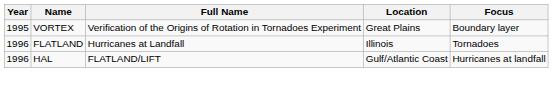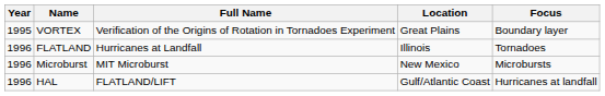 <table class="wikitable">
 <tr>
 <th>Year</th>
 <th>Name</th>
 <th>Full Name</th>
 <th>Location</th>
 <th>Focus</th>
 </tr>
 <tr>
 <td>1995</td>
 <td>VORTEX</td>
 <td>Verification of the Origins of Rotation in Tornadoes Experiment</td>
 <td>Great Plains</td>
 <td>Boundary layer</td>
 </tr>
 <tr>
 <td>1996</td>
 <td>FLATLAND</td>
 <td>Hurricanes at Landfall</td>
 <td>Illinois</td>
 <td>Tornadoes</td>
 </tr>
 <tr>
 <td>1996</td>
+<td>Microburst</td>
+<td>MIT Microburst</td>
+<td>New Mexico</td>
+<td>Microbursts</td>
+</tr>
+<tr>
+<td>1996</td>
 <td>HAL</td>
 <td>FLATLAND/LIFT</td>
 <td>Gulf/Atlantic Coast</td>
 <td>Hurricanes at landfall</td>
 </tr>
 </table>
